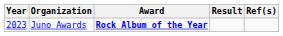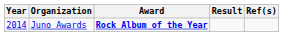 <table class="wikitable plainrowheaders">
 <tr align=center>
 <th scope="col">Year</th>
 <th scope="col">Organization</th>
 <th scope="col">Award</th>
 <th scope="col">Result</th>
 <th scope="col">Ref(s)</th>
 </tr>
 <tr>
-<td><a href='#'>2023</a></td>
+<td><a href='#'>2014</a></td>
 <td><a href='#'>Juno Awards</a></td>
 <td><strong><a href='#'>Rock Album of the Year</a></strong></td>
 <td></td>
 <td style="text-align:center;"></td>
 </tr>
 </table>
